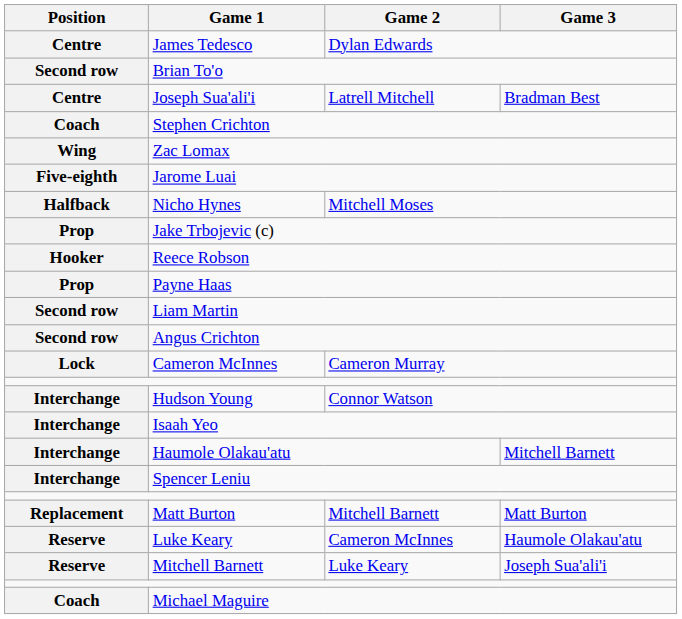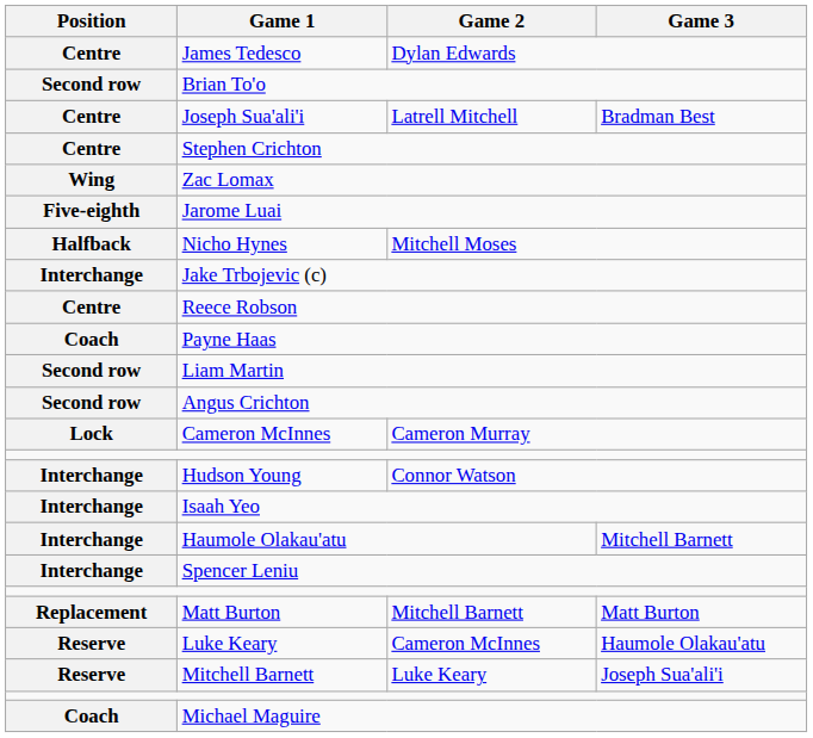 <table class="wikitable">
 <tr>
 <th style="width:130px;">Position</th>
 <th style="width:160px;">Game 1</th>
 <th style="width:160px;">Game 2</th>
 <th style="width:160px;">Game 3</th>
 </tr>
 <tr>
 <th>Centre</th>
 <td> <a href='#'>James Tedesco</a></td>
 <td colspan="2"> <a href='#'>Dylan Edwards</a></td>
 </tr>
 <tr>
 <th>Second row</th>
 <td colspan="3"> <a href='#'>Brian To'o</a></td>
 </tr>
 <tr>
 <th>Centre</th>
 <td> <a href='#'>Joseph Sua'ali'i</a></td>
 <td> <a href='#'>Latrell Mitchell</a></td>
 <td> <a href='#'>Bradman Best</a></td>
 </tr>
 <tr>
-<th>Coach</th>
+<th>Centre</th>
 <td colspan="3"> <a href='#'>Stephen Crichton</a></td>
 </tr>
 <tr>
 <th>Wing</th>
 <td colspan="3"> <a href='#'>Zac Lomax</a></td>
 </tr>
 <tr>
 <th>Five-eighth</th>
 <td colspan="3"> <a href='#'>Jarome Luai</a></td>
 </tr>
 <tr>
 <th>Halfback</th>
 <td> <a href='#'>Nicho Hynes</a></td>
 <td colspan="2"> <a href='#'>Mitchell Moses</a></td>
 </tr>
 <tr>
-<th>Prop</th>
+<th>Interchange</th>
 <td colspan="3"> <a href='#'>Jake Trbojevic</a> (c)</td>
 </tr>
 <tr>
-<th>Hooker</th>
+<th>Centre</th>
 <td colspan="3"> <a href='#'>Reece Robson</a></td>
 </tr>
 <tr>
-<th>Prop</th>
+<th>Coach</th>
 <td colspan="3"> <a href='#'>Payne Haas</a></td>
 </tr>
 <tr>
 <th>Second row</th>
 <td colspan="3"> <a href='#'>Liam Martin</a></td>
 </tr>
 <tr>
 <th>Second row</th>
 <td colspan="3"> <a href='#'>Angus Crichton</a></td>
 </tr>
 <tr>
 <th>Lock</th>
 <td> <a href='#'>Cameron McInnes</a></td>
 <td colspan="2"> <a href='#'>Cameron Murray</a></td>
 </tr>
 <tr>
 <td colspan="4"></td>
 </tr>
 <tr>
 <th>Interchange</th>
 <td> <a href='#'>Hudson Young</a></td>
 <td colspan="2"> <a href='#'>Connor Watson</a></td>
 </tr>
 <tr>
 <th>Interchange</th>
 <td colspan="3"> <a href='#'>Isaah Yeo</a></td>
 </tr>
 <tr>
 <th>Interchange</th>
 <td colspan="2"> <a href='#'>Haumole Olakau'atu</a></td>
 <td> <a href='#'>Mitchell Barnett</a></td>
 </tr>
 <tr>
 <th>Interchange</th>
 <td colspan="3"> <a href='#'>Spencer Leniu</a></td>
 </tr>
 <tr>
 <td colspan="4"></td>
 </tr>
 <tr>
 <th>Replacement</th>
 <td> <a href='#'>Matt Burton</a></td>
 <td> <a href='#'>Mitchell Barnett</a></td>
 <td> <a href='#'>Matt Burton</a></td>
 </tr>
 <tr>
 <th>Reserve</th>
 <td> <a href='#'>Luke Keary</a></td>
 <td> <a href='#'>Cameron McInnes</a></td>
 <td> <a href='#'>Haumole Olakau'atu</a></td>
 </tr>
 <tr>
 <th>Reserve</th>
 <td> <a href='#'>Mitchell Barnett</a></td>
 <td> <a href='#'>Luke Keary</a></td>
 <td> <a href='#'>Joseph Sua'ali'i</a></td>
 </tr>
 <tr>
 <td colspan="4"></td>
 </tr>
 <tr>
 <th>Coach</th>
 <td colspan="3"> <a href='#'>Michael Maguire</a></td>
 </tr>
 </table>
